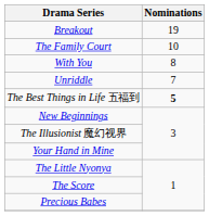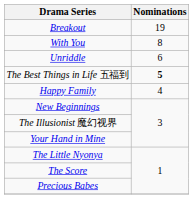 <table class="wikitable" style="text-align: center">
 <tr>
 <th>Drama Series</th>
 <th>Nominations</th>
 </tr>
 <tr>
 <td><em><a href='#'>Breakout</a></em></td>
 <td>19</td>
 </tr>
 <tr>
-<td><em><a href='#'>The Family Court</a></em></td>
-<td>10</td>
-</tr>
-<tr>
 <td><em><a href='#'>With You</a></em></td>
 <td>8</td>
 </tr>
 <tr>
 <td><em><a href='#'>Unriddle</a></em></td>
-<td>7</td>
+<td>6</td>
 </tr>
 <tr>
 <td><em>The Best Things in Life</em> 五福到</td>
 <td><strong>5</strong></td>
+</tr>
+<tr>
+<td><em><a href='#'>Happy Family</a></em></td>
+<td>4</td>
 </tr>
 <tr>
 <td><em><a href='#'>New Beginnings</a></em></td>
 <td rowspan=3>3</td>
 </tr>
 <tr>
 <td><em>The Illusionist</em> 魔幻视界</td>
 </tr>
 <tr>
 <td><em><a href='#'>Your Hand in Mine</a></em></td>
 </tr>
 <tr>
 <td><em><a href='#'>The Little Nyonya</a></em></td>
 <td rowspan=3>1</td>
 </tr>
 <tr>
 <td><em><a href='#'>The Score</a></em></td>
 </tr>
 <tr>
 <td><em><a href='#'>Precious Babes</a></em></td>
 </tr>
 <tr>
 </tr>
 </table>
